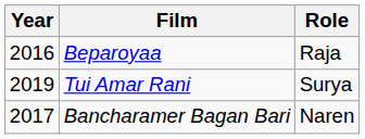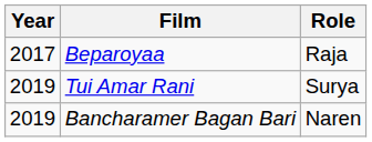 <table class="wikitable sortable">
 <tr>
 <th>Year</th>
 <th>Film</th>
 <th>Role</th>
 </tr>
 <tr>
-<td>2016</td>
+<td>2017</td>
 <td><em><a href='#'>Beparoyaa</a></em></td>
 <td>Raja</td>
 </tr>
 <tr>
 <td>2019</td>
 <td><em><a href='#'>Tui Amar Rani</a></em></td>
 <td>Surya</td>
 </tr>
 <tr>
-<td>2017</td>
+<td>2019</td>
 <td><em>Bancharamer Bagan Bari</em></td>
 <td>Naren</td>
 </tr>
 </table>
